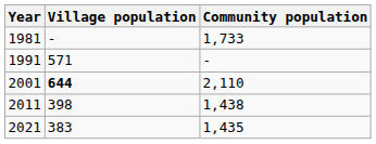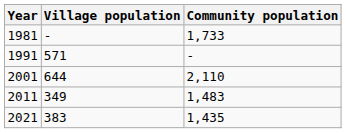 <table class="wikitable">
 <tr>
 <th>Year</th>
 <th>Village population</th>
 <th>Community population</th>
 </tr>
 <tr>
 <td>1981</td>
 <td>-</td>
 <td>1,733</td>
 </tr>
 <tr>
 <td>1991</td>
 <td>571</td>
 <td>-</td>
 </tr>
 <tr>
 <td>2001</td>
-<td><strong>644</strong></td>
+<td>644</td>
 <td>2,110</td>
 </tr>
 <tr>
 <td>2011</td>
-<td>398</td>
-<td>1,438</td>
+<td>349</td>
+<td>1,483</td>
 </tr>
 <tr>
 <td>2021</td>
 <td>383</td>
 <td>1,435</td>
 </tr>
 </table>
